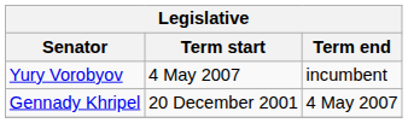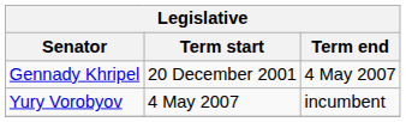 <table class="wikitable sortable">
 <tr>
 <th colspan=3>Legislative</th>
 </tr>
 <tr>
 <th>Senator</th>
 <th>Term start</th>
 <th>Term end</th>
 </tr>
 <tr>
+<td><a href='#'>Gennady Khripel</a></td>
+<td>20 December 2001</td>
+<td>4 May 2007</td>
+</tr>
+<tr>
 <td><a href='#'>Yury Vorobyov</a></td>
 <td>4 May 2007</td>
 <td>incumbent</td>
 </tr>
 <tr>
-<td><a href='#'>Gennady Khripel</a></td>
-<td>20 December 2001</td>
-<td>4 May 2007</td>
-</tr>
-<tr>
 </tr>
 </table>
